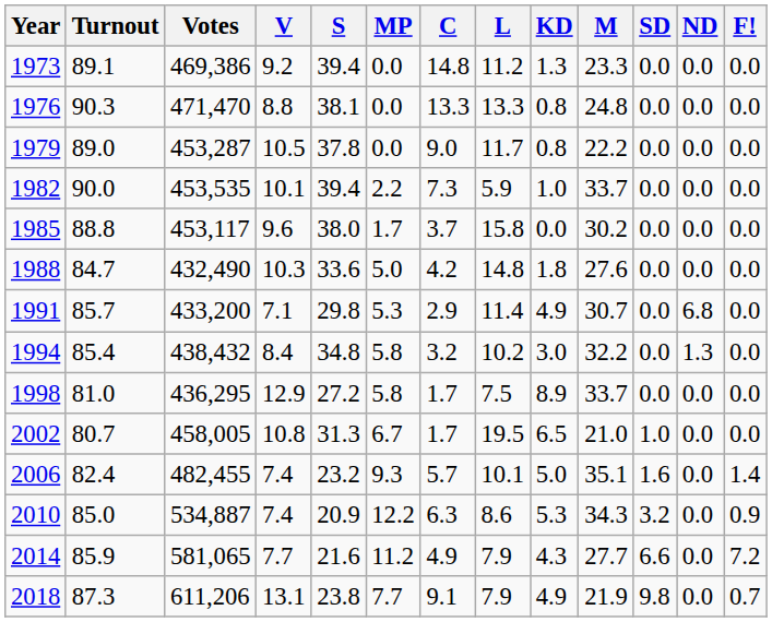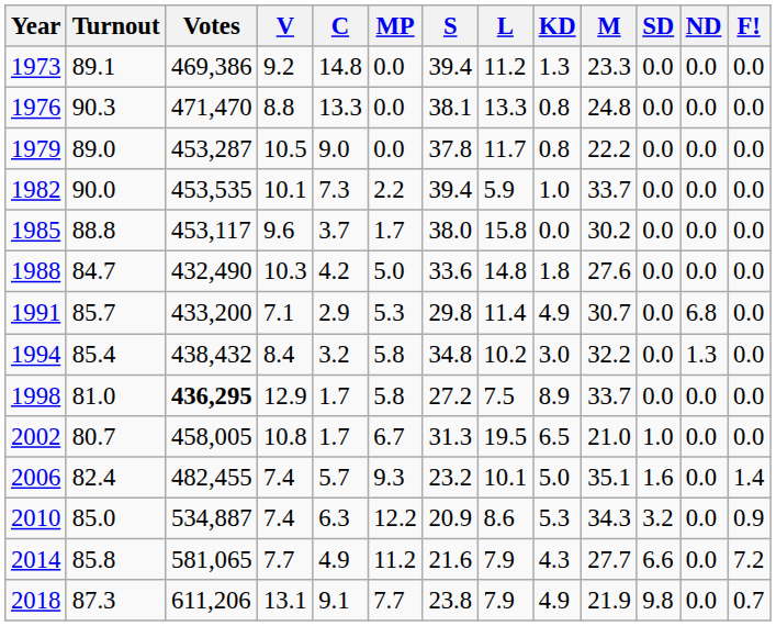 <table class="wikitable sortable" style="font-size: 95%;">
 <tr>
 <th>Year</th>
 <th>Turnout</th>
 <th>Votes</th>
 <th><a href='#'>V</a></th>
+<th><a href='#'>C</a></th>
+<th><a href='#'>MP</a></th>
 <th><a href='#'>S</a></th>
-<th><a href='#'>MP</a></th>
-<th><a href='#'>C</a></th>
 <th><a href='#'>L</a></th>
 <th><a href='#'>KD</a></th>
 <th><a href='#'>M</a></th>
 <th><a href='#'>SD</a></th>
 <th><a href='#'>ND</a></th>
 <th><a href='#'>F!</a></th>
 </tr>
 <tr>
 <td><a href='#'>1973</a></td>
 <td>89.1</td>
 <td>469,386</td>
 <td>9.2</td>
+<td>14.8</td>
+<td>0.0</td>
 <td>39.4</td>
-<td>0.0</td>
-<td>14.8</td>
 <td>11.2</td>
 <td>1.3</td>
 <td>23.3</td>
 <td>0.0</td>
 <td>0.0</td>
 <td>0.0</td>
 </tr>
 <tr>
 <td><a href='#'>1976</a></td>
 <td>90.3</td>
 <td>471,470</td>
 <td>8.8</td>
+<td>13.3</td>
+<td>0.0</td>
 <td>38.1</td>
-<td>0.0</td>
-<td>13.3</td>
 <td>13.3</td>
 <td>0.8</td>
 <td>24.8</td>
 <td>0.0</td>
 <td>0.0</td>
 <td>0.0</td>
 </tr>
 <tr>
 <td><a href='#'>1979</a></td>
 <td>89.0</td>
 <td>453,287</td>
 <td>10.5</td>
+<td>9.0</td>
+<td>0.0</td>
 <td>37.8</td>
-<td>0.0</td>
-<td>9.0</td>
 <td>11.7</td>
 <td>0.8</td>
 <td>22.2</td>
 <td>0.0</td>
 <td>0.0</td>
 <td>0.0</td>
 </tr>
 <tr>
 <td><a href='#'>1982</a></td>
 <td>90.0</td>
 <td>453,535</td>
 <td>10.1</td>
+<td>7.3</td>
+<td>2.2</td>
 <td>39.4</td>
-<td>2.2</td>
-<td>7.3</td>
 <td>5.9</td>
 <td>1.0</td>
 <td>33.7</td>
 <td>0.0</td>
 <td>0.0</td>
 <td>0.0</td>
 </tr>
 <tr>
 <td><a href='#'>1985</a></td>
 <td>88.8</td>
 <td>453,117</td>
 <td>9.6</td>
+<td>3.7</td>
+<td>1.7</td>
 <td>38.0</td>
-<td>1.7</td>
-<td>3.7</td>
 <td>15.8</td>
 <td>0.0</td>
 <td>30.2</td>
 <td>0.0</td>
 <td>0.0</td>
 <td>0.0</td>
 </tr>
 <tr>
 <td><a href='#'>1988</a></td>
 <td>84.7</td>
 <td>432,490</td>
 <td>10.3</td>
+<td>4.2</td>
+<td>5.0</td>
 <td>33.6</td>
-<td>5.0</td>
-<td>4.2</td>
 <td>14.8</td>
 <td>1.8</td>
 <td>27.6</td>
 <td>0.0</td>
 <td>0.0</td>
 <td>0.0</td>
 </tr>
 <tr>
 <td><a href='#'>1991</a></td>
 <td>85.7</td>
 <td>433,200</td>
 <td>7.1</td>
+<td>2.9</td>
+<td>5.3</td>
 <td>29.8</td>
-<td>5.3</td>
-<td>2.9</td>
 <td>11.4</td>
 <td>4.9</td>
 <td>30.7</td>
 <td>0.0</td>
 <td>6.8</td>
 <td>0.0</td>
 </tr>
 <tr>
 <td><a href='#'>1994</a></td>
 <td>85.4</td>
 <td>438,432</td>
 <td>8.4</td>
+<td>3.2</td>
+<td>5.8</td>
 <td>34.8</td>
-<td>5.8</td>
-<td>3.2</td>
 <td>10.2</td>
 <td>3.0</td>
 <td>32.2</td>
 <td>0.0</td>
 <td>1.3</td>
 <td>0.0</td>
 </tr>
 <tr>
 <td><a href='#'>1998</a></td>
 <td>81.0</td>
-<td>436,295</td>
+<td><strong>436,295</strong></td>
 <td>12.9</td>
+<td>1.7</td>
+<td>5.8</td>
 <td>27.2</td>
-<td>5.8</td>
-<td>1.7</td>
 <td>7.5</td>
 <td>8.9</td>
 <td>33.7</td>
 <td>0.0</td>
 <td>0.0</td>
 <td>0.0</td>
 </tr>
 <tr>
 <td><a href='#'>2002</a></td>
 <td>80.7</td>
 <td>458,005</td>
 <td>10.8</td>
+<td>1.7</td>
+<td>6.7</td>
 <td>31.3</td>
-<td>6.7</td>
-<td>1.7</td>
 <td>19.5</td>
 <td>6.5</td>
 <td>21.0</td>
 <td>1.0</td>
 <td>0.0</td>
 <td>0.0</td>
 </tr>
 <tr>
 <td><a href='#'>2006</a></td>
 <td>82.4</td>
 <td>482,455</td>
 <td>7.4</td>
+<td>5.7</td>
+<td>9.3</td>
 <td>23.2</td>
-<td>9.3</td>
-<td>5.7</td>
 <td>10.1</td>
 <td>5.0</td>
 <td>35.1</td>
 <td>1.6</td>
 <td>0.0</td>
 <td>1.4</td>
 </tr>
 <tr>
 <td><a href='#'>2010</a></td>
 <td>85.0</td>
 <td>534,887</td>
 <td>7.4</td>
+<td>6.3</td>
+<td>12.2</td>
 <td>20.9</td>
-<td>12.2</td>
-<td>6.3</td>
 <td>8.6</td>
 <td>5.3</td>
 <td>34.3</td>
 <td>3.2</td>
 <td>0.0</td>
 <td>0.9</td>
 </tr>
 <tr>
 <td><a href='#'>2014</a></td>
-<td>85.9</td>
+<td>85.8</td>
 <td>581,065</td>
 <td>7.7</td>
+<td>4.9</td>
+<td>11.2</td>
 <td>21.6</td>
-<td>11.2</td>
-<td>4.9</td>
 <td>7.9</td>
 <td>4.3</td>
 <td>27.7</td>
 <td>6.6</td>
 <td>0.0</td>
 <td>7.2</td>
 </tr>
 <tr>
 <td><a href='#'>2018</a></td>
 <td>87.3</td>
 <td>611,206</td>
 <td>13.1</td>
+<td>9.1</td>
+<td>7.7</td>
 <td>23.8</td>
-<td>7.7</td>
-<td>9.1</td>
 <td>7.9</td>
 <td>4.9</td>
 <td>21.9</td>
 <td>9.8</td>
 <td>0.0</td>
 <td>0.7</td>
 </tr>
 </table>
